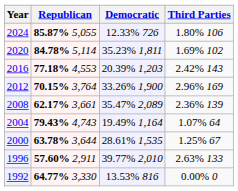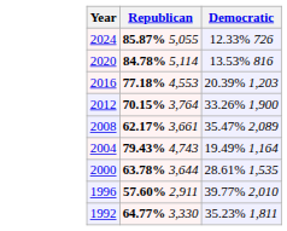 <table class="wikitable" style="float:right; font-size:95%;">
 <tr bgcolor=lightgrey>
 <th>Year</th>
 <th><a href='#'>Republican</a></th>
 <th><a href='#'>Democratic</a></th>
-<th><a href='#'>Third Parties</a></th>
 </tr>
 <tr>
 <td align="center" bgcolor="#fff3f3"><a href='#'>2024</a></td>
 <td align="center" bgcolor="#fff3f3"><strong>85.87%</strong> <em>5,055</em></td>
 <td align="center" bgcolor="#f0f0ff">12.33% <em>726</em></td>
-<td align="center">1.80% <em>106</em></td>
 </tr>
 <tr>
 <td align="center" bgcolor="#fff3f3"><a href='#'>2020</a></td>
 <td align="center" bgcolor="#fff3f3"><strong>84.78%</strong> <em>5,114</em></td>
-<td align="center" bgcolor="#f0f0ff">35.23% <em>1,811</em></td>
-<td align="center">1.69% <em>102</em></td>
+<td align="center" bgcolor="#f0f0ff">13.53% <em>816</em></td>
 </tr>
 <tr>
 <td align="center" bgcolor="#fff3f3"><a href='#'>2016</a></td>
 <td align="center" bgcolor="#fff3f3"><strong>77.18%</strong> <em>4,553</em></td>
 <td align="center" bgcolor="#f0f0ff">20.39% <em>1,203</em></td>
-<td align="center">2.42% <em>143</em></td>
 </tr>
 <tr>
 <td align="center" bgcolor="#f0f0ff"><a href='#'>2012</a></td>
 <td align="center" bgcolor="#fff3f3"><strong>70.15%</strong> <em>3,764</em></td>
 <td align="center" bgcolor="#f0f0ff">33.26% <em>1,900</em></td>
-<td align="center">2.96% <em>169</em></td>
 </tr>
 <tr>
 <td align="center" bgcolor="#f0f0ff"><a href='#'>2008</a></td>
 <td align="center" bgcolor="#fff3f3"><strong>62.17%</strong> <em>3,661</em></td>
 <td align="center" bgcolor="#f0f0ff">35.47% <em>2,089</em></td>
-<td align="center">2.36% <em>139</em></td>
 </tr>
 <tr>
 <td align="center" bgcolor="#fff3f3"><a href='#'>2004</a></td>
 <td align="center" bgcolor="#fff3f3"><strong>79.43%</strong> <em>4,743</em></td>
 <td align="center" bgcolor="#f0f0ff">19.49% <em>1,164</em></td>
-<td align="center">1.07% <em>64</em></td>
 </tr>
 <tr>
 <td align="center" bgcolor="#f0f0ff"><a href='#'>2000</a></td>
 <td align="center" bgcolor="#fff3f3"><strong>63.78%</strong> <em>3,644</em></td>
 <td align="center" bgcolor="#f0f0ff">28.61% <em>1,535</em></td>
-<td align="center">1.25% <em>67</em></td>
 </tr>
 <tr>
 <td align="center" bgcolor="#f0f0ff"><a href='#'>1996</a></td>
 <td align="center" bgcolor="#fff3f3"><strong>57.60%</strong> <em>2,911</em></td>
 <td align="center" bgcolor="#f0f0ff">39.77% <em>2,010</em></td>
-<td align="center">2.63% <em>133</em></td>
 </tr>
 <tr>
 <td align="center" bgcolor="#f0f0ff"><a href='#'>1992</a></td>
 <td align="center" bgcolor="#fff3f3"><strong>64.77%</strong> <em>3,330</em></td>
-<td align="center" bgcolor="#f0f0ff">13.53% <em>816</em></td>
-<td align="center">0.00% <em>0</em></td>
+<td align="center" bgcolor="#f0f0ff">35.23% <em>1,811</em></td>
 </tr>
 </table>
